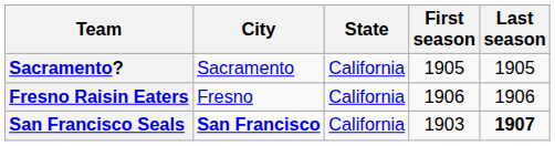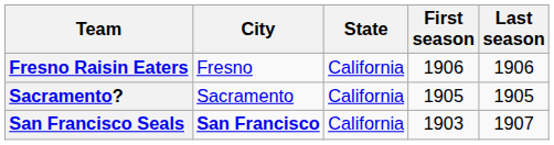 <table class="wikitable sortable plainrowheaders" style="text-align:left">
 <tr>
 <th scope="col">Team</th>
 <th scope="col">City</th>
 <th scope="col">State</th>
 <th scope="col">First<br>season</th>
 <th scope="col">Last<br>season</th>
 </tr>
 <tr>
+<th scope="row" style="text-align:left"><a href='#'>Fresno Raisin Eaters</a></th>
+<td><a href='#'>Fresno</a></td>
+<td><a href='#'>California</a></td>
+<td style="text-align:center">1906</td>
+<td style="text-align:center">1906</td>
+</tr>
+<tr>
 <th scope="row" style="text-align:left"><a href='#'>Sacramento</a>?</th>
 <td><a href='#'>Sacramento</a></td>
 <td><a href='#'>California</a></td>
 <td style="text-align:center">1905</td>
 <td style="text-align:center">1905</td>
 </tr>
 <tr>
-<th scope="row" style="text-align:left"><a href='#'>Fresno Raisin Eaters</a></th>
-<td><a href='#'>Fresno</a></td>
-<td><a href='#'>California</a></td>
-<td style="text-align:center">1906</td>
-<td style="text-align:center">1906</td>
-</tr>
-<tr>
 <th scope="row" style="text-align:left"><a href='#'>San Francisco Seals</a></th>
 <td><strong><a href='#'>San Francisco</a></strong></td>
 <td><a href='#'>California</a></td>
 <td style="text-align:center">1903</td>
-<td style="text-align:center"><strong>1907</strong></td>
+<td style="text-align:center">1907</td>
 </tr>
 </table>
